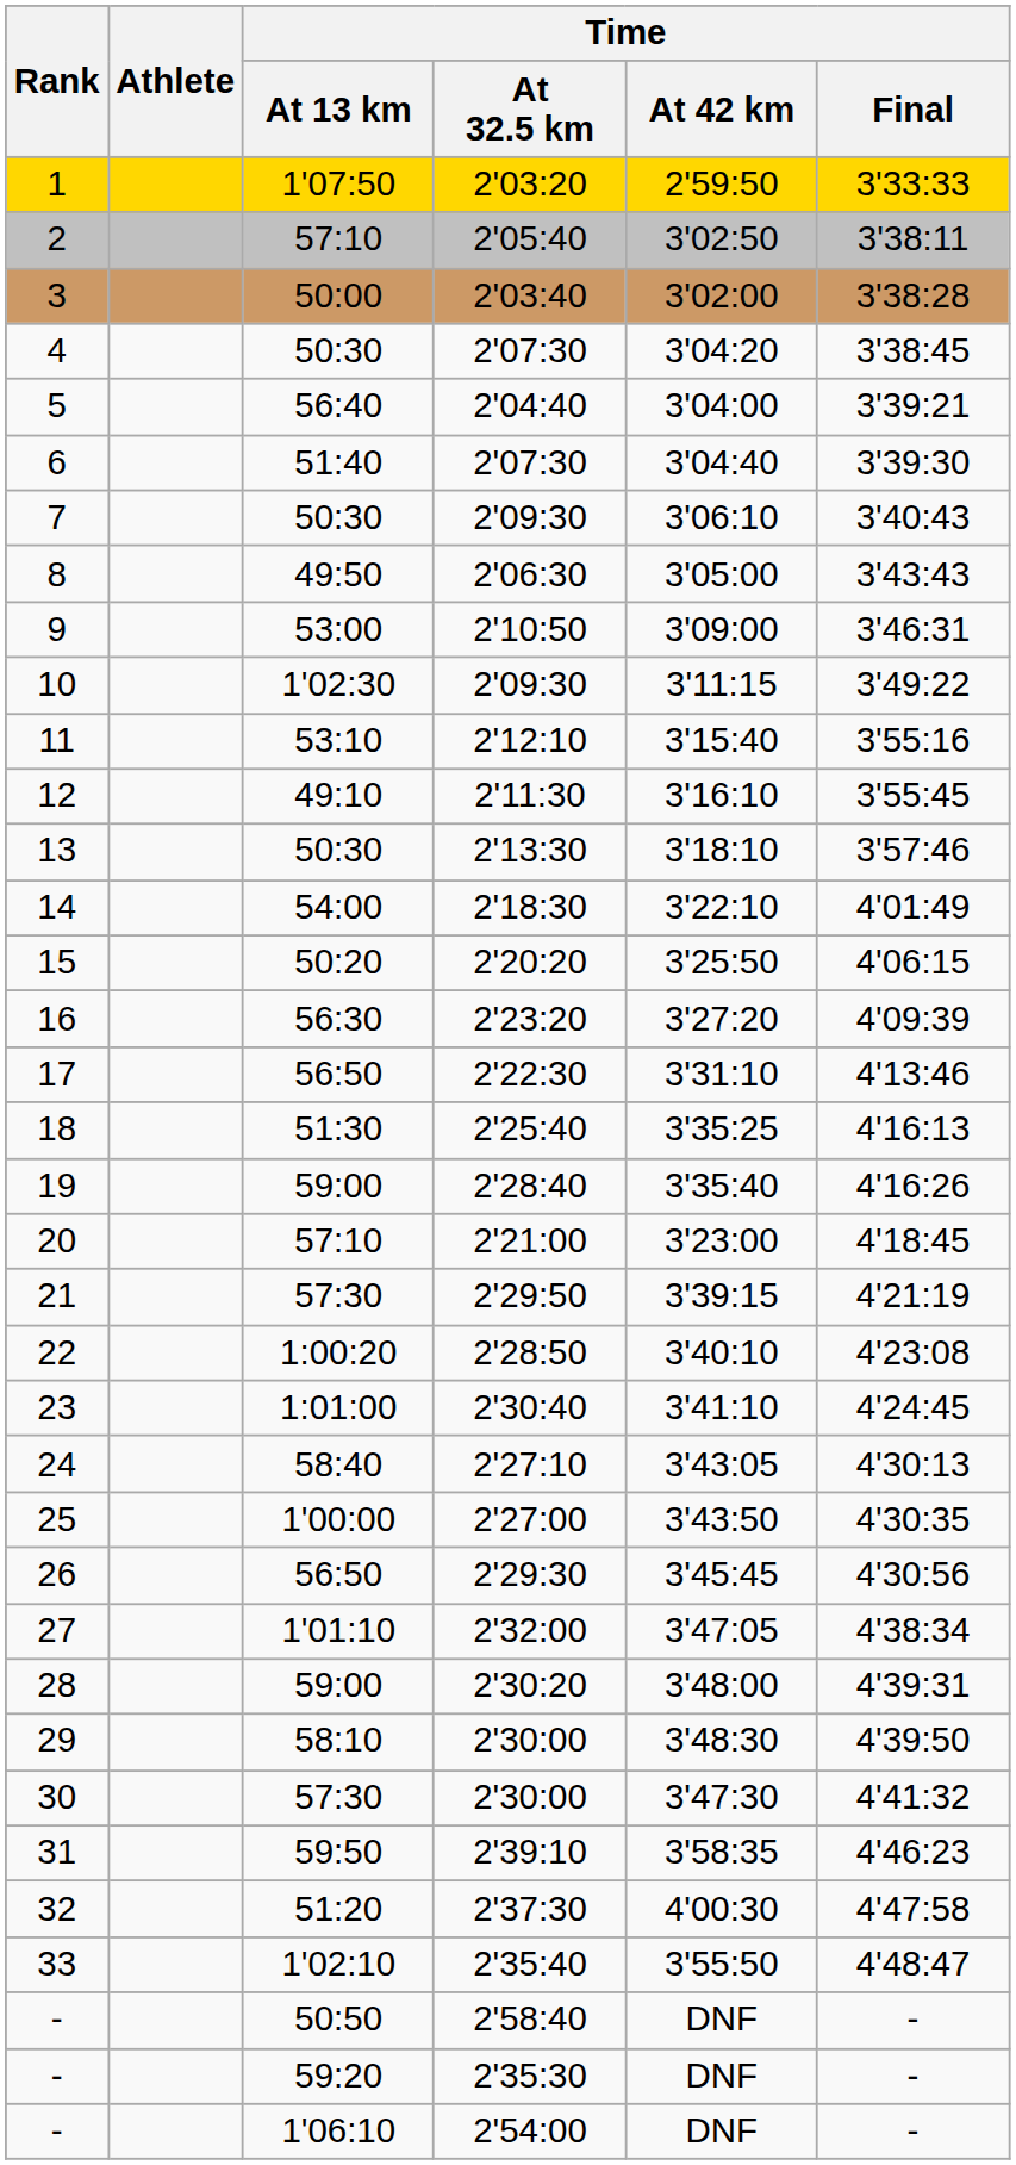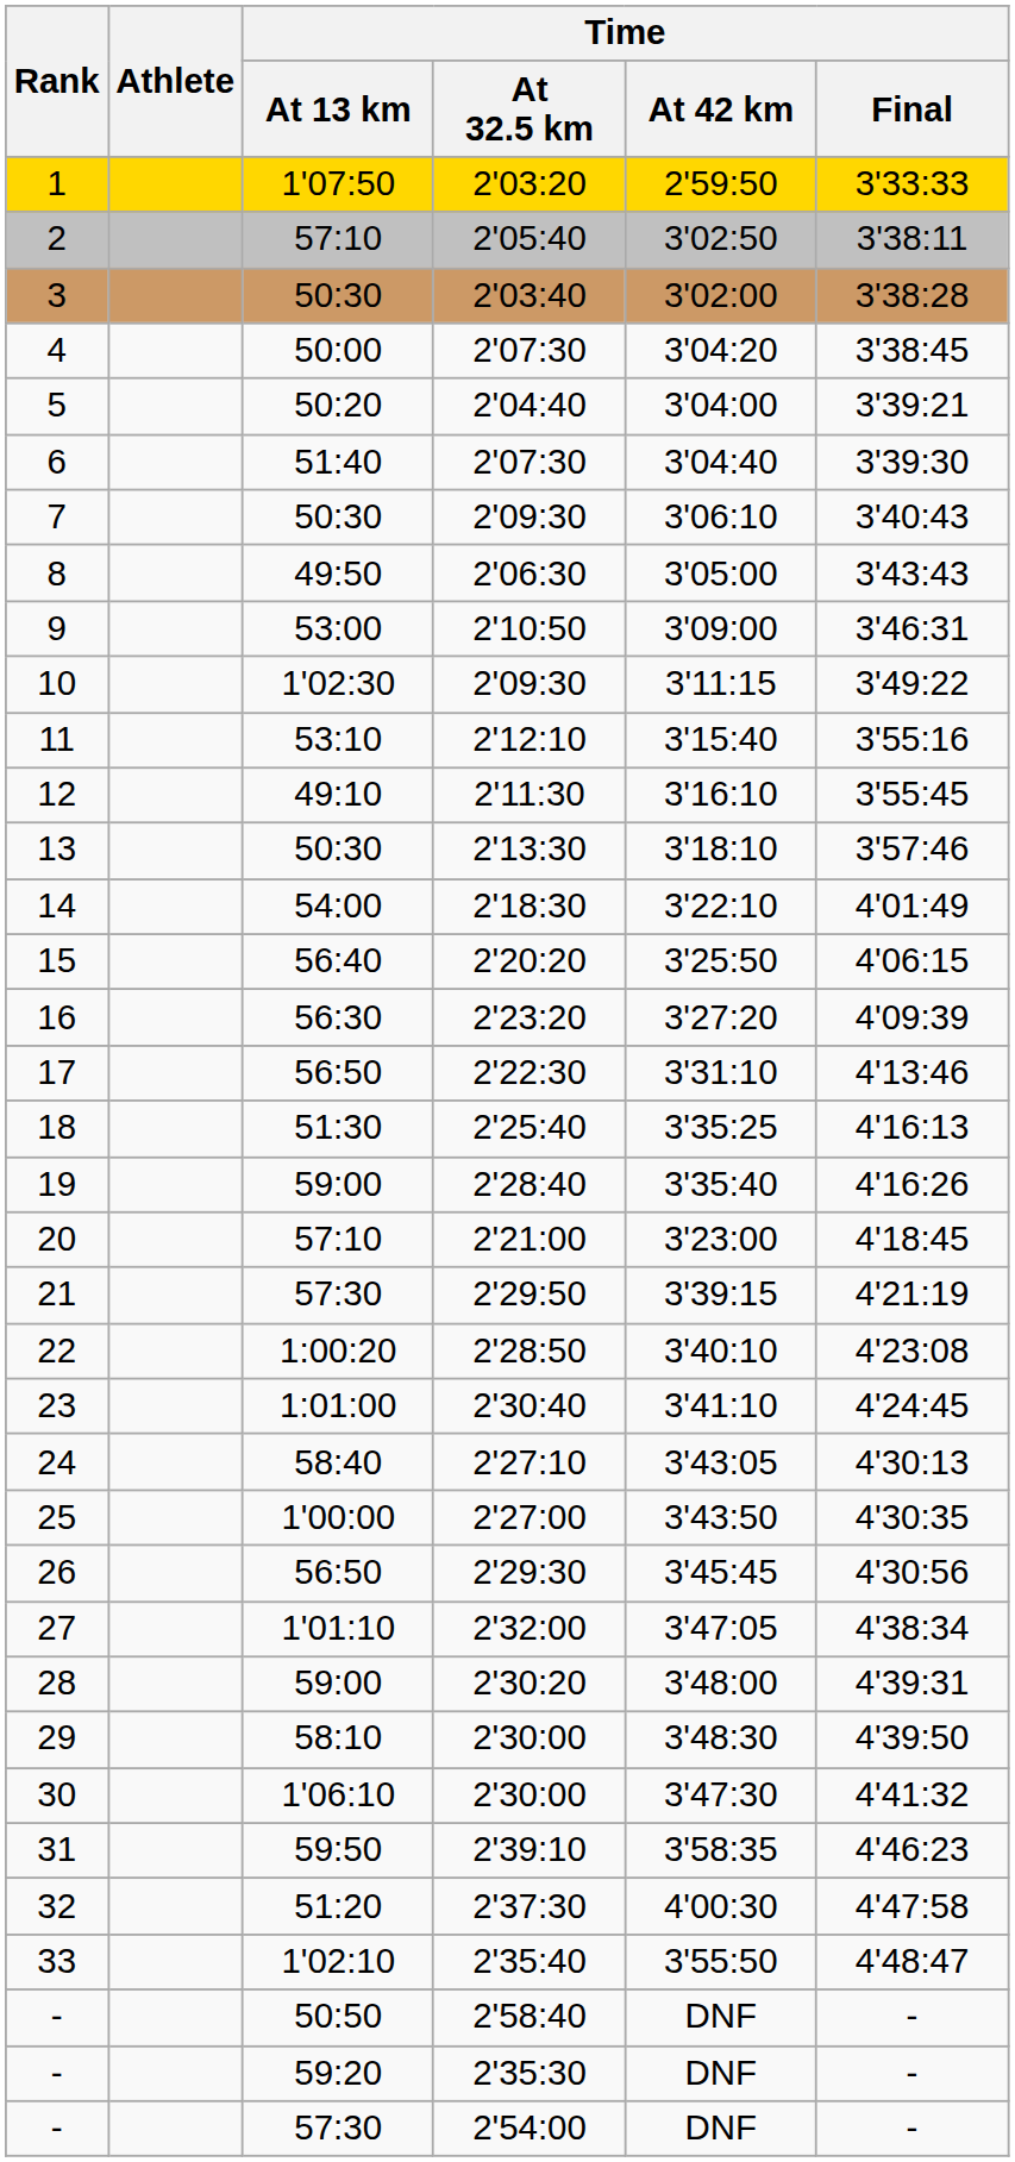 <table class="wikitable" style="text-align:center">
 <tr>
 <th rowspan=2>Rank</th>
 <th rowspan=2>Athlete</th>
 <th colspan=4>Time</th>
 </tr>
 <tr>
 <th width=80>At 13 km</th>
 <th width=80>At 32.5 km</th>
 <th width=80>At 42 km</th>
 <th width=80>Final</th>
 </tr>
 <tr bgcolor=gold>
 <td>1</td>
 <td align=left></td>
 <td>1'07:50</td>
 <td>2'03:20</td>
 <td>2'59:50</td>
 <td>3'33:33</td>
 </tr>
 <tr bgcolor=silver>
 <td>2</td>
 <td align=left></td>
 <td>57:10</td>
 <td>2'05:40</td>
 <td>3'02:50</td>
 <td>3'38:11</td>
 </tr>
 <tr bgcolor=#CC9966>
 <td>3</td>
 <td align=left></td>
-<td>50:00</td>
+<td>50:30</td>
 <td>2'03:40</td>
 <td>3'02:00</td>
 <td>3'38:28</td>
 </tr>
 <tr>
 <td>4</td>
 <td align=left></td>
-<td>50:30</td>
+<td>50:00</td>
 <td>2'07:30</td>
 <td>3'04:20</td>
 <td>3'38:45</td>
 </tr>
 <tr>
 <td>5</td>
 <td align=left></td>
-<td>56:40</td>
+<td>50:20</td>
 <td>2'04:40</td>
 <td>3'04:00</td>
 <td>3'39:21</td>
 </tr>
 <tr>
 <td>6</td>
 <td align=left></td>
 <td>51:40</td>
 <td>2'07:30</td>
 <td>3'04:40</td>
 <td>3'39:30</td>
 </tr>
 <tr>
 <td>7</td>
 <td align=left></td>
 <td>50:30</td>
 <td>2'09:30</td>
 <td>3'06:10</td>
 <td>3'40:43</td>
 </tr>
 <tr>
 <td>8</td>
 <td align=left></td>
 <td>49:50</td>
 <td>2'06:30</td>
 <td>3'05:00</td>
 <td>3'43:43</td>
 </tr>
 <tr>
 <td>9</td>
 <td align=left></td>
 <td>53:00</td>
 <td>2'10:50</td>
 <td>3'09:00</td>
 <td>3'46:31</td>
 </tr>
 <tr>
 <td>10</td>
 <td align=left></td>
 <td>1'02:30</td>
 <td>2'09:30</td>
 <td>3'11:15</td>
 <td>3'49:22</td>
 </tr>
 <tr>
 <td>11</td>
 <td align=left></td>
 <td>53:10</td>
 <td>2'12:10</td>
 <td>3'15:40</td>
 <td>3'55:16</td>
 </tr>
 <tr>
 <td>12</td>
 <td align=left></td>
 <td>49:10</td>
 <td>2'11:30</td>
 <td>3'16:10</td>
 <td>3'55:45</td>
 </tr>
 <tr>
 <td>13</td>
 <td align=left></td>
 <td>50:30</td>
 <td>2'13:30</td>
 <td>3'18:10</td>
 <td>3'57:46</td>
 </tr>
 <tr>
 <td>14</td>
 <td align=left></td>
 <td>54:00</td>
 <td>2'18:30</td>
 <td>3'22:10</td>
 <td>4'01:49</td>
 </tr>
 <tr>
 <td>15</td>
 <td align=left></td>
-<td>50:20</td>
+<td>56:40</td>
 <td>2'20:20</td>
 <td>3'25:50</td>
 <td>4'06:15</td>
 </tr>
 <tr>
 <td>16</td>
 <td align=left></td>
 <td>56:30</td>
 <td>2'23:20</td>
 <td>3'27:20</td>
 <td>4'09:39</td>
 </tr>
 <tr>
 <td>17</td>
 <td align=left></td>
 <td>56:50</td>
 <td>2'22:30</td>
 <td>3'31:10</td>
 <td>4'13:46</td>
 </tr>
 <tr>
 <td>18</td>
 <td align=left></td>
 <td>51:30</td>
 <td>2'25:40</td>
 <td>3'35:25</td>
 <td>4'16:13</td>
 </tr>
 <tr>
 <td>19</td>
 <td align=left></td>
 <td>59:00</td>
 <td>2'28:40</td>
 <td>3'35:40</td>
 <td>4'16:26</td>
 </tr>
 <tr>
 <td>20</td>
 <td align=left></td>
 <td>57:10</td>
 <td>2'21:00</td>
 <td>3'23:00</td>
 <td>4'18:45</td>
 </tr>
 <tr>
 <td>21</td>
 <td align=left></td>
 <td>57:30</td>
 <td>2'29:50</td>
 <td>3'39:15</td>
 <td>4'21:19</td>
 </tr>
 <tr>
 <td>22</td>
 <td align=left></td>
 <td>1:00:20</td>
 <td>2'28:50</td>
 <td>3'40:10</td>
 <td>4'23:08</td>
 </tr>
 <tr>
 <td>23</td>
 <td align=left></td>
 <td>1:01:00</td>
 <td>2'30:40</td>
 <td>3'41:10</td>
 <td>4'24:45</td>
 </tr>
 <tr>
 <td>24</td>
 <td align=left></td>
 <td>58:40</td>
 <td>2'27:10</td>
 <td>3'43:05</td>
 <td>4'30:13</td>
 </tr>
 <tr>
 <td>25</td>
 <td align=left></td>
 <td>1'00:00</td>
 <td>2'27:00</td>
 <td>3'43:50</td>
 <td>4'30:35</td>
 </tr>
 <tr>
 <td>26</td>
 <td align=left></td>
 <td>56:50</td>
 <td>2'29:30</td>
 <td>3'45:45</td>
 <td>4'30:56</td>
 </tr>
 <tr>
 <td>27</td>
 <td align=left></td>
 <td>1'01:10</td>
 <td>2'32:00</td>
 <td>3'47:05</td>
 <td>4'38:34</td>
 </tr>
 <tr>
 <td>28</td>
 <td align=left></td>
 <td>59:00</td>
 <td>2'30:20</td>
 <td>3'48:00</td>
 <td>4'39:31</td>
 </tr>
 <tr>
 <td>29</td>
 <td align=left></td>
 <td>58:10</td>
 <td>2'30:00</td>
 <td>3'48:30</td>
 <td>4'39:50</td>
 </tr>
 <tr>
 <td>30</td>
 <td align=left></td>
-<td>57:30</td>
+<td>1'06:10</td>
 <td>2'30:00</td>
 <td>3'47:30</td>
 <td>4'41:32</td>
 </tr>
 <tr>
 <td>31</td>
 <td align=left></td>
 <td>59:50</td>
 <td>2'39:10</td>
 <td>3'58:35</td>
 <td>4'46:23</td>
 </tr>
 <tr>
 <td>32</td>
 <td align=left></td>
 <td>51:20</td>
 <td>2'37:30</td>
 <td>4'00:30</td>
 <td>4'47:58</td>
 </tr>
 <tr>
 <td>33</td>
 <td align=left></td>
 <td>1'02:10</td>
 <td>2'35:40</td>
 <td>3'55:50</td>
 <td>4'48:47</td>
 </tr>
 <tr>
 <td>-</td>
 <td align=left></td>
 <td>50:50</td>
 <td>2'58:40</td>
 <td>DNF</td>
 <td>-</td>
 </tr>
 <tr>
 <td>-</td>
 <td align=left></td>
 <td>59:20</td>
 <td>2'35:30</td>
 <td>DNF</td>
 <td>-</td>
 </tr>
 <tr>
 <td>-</td>
 <td align=left></td>
-<td>1'06:10</td>
+<td>57:30</td>
 <td>2'54:00</td>
 <td>DNF</td>
 <td>-</td>
 </tr>
 </table>
